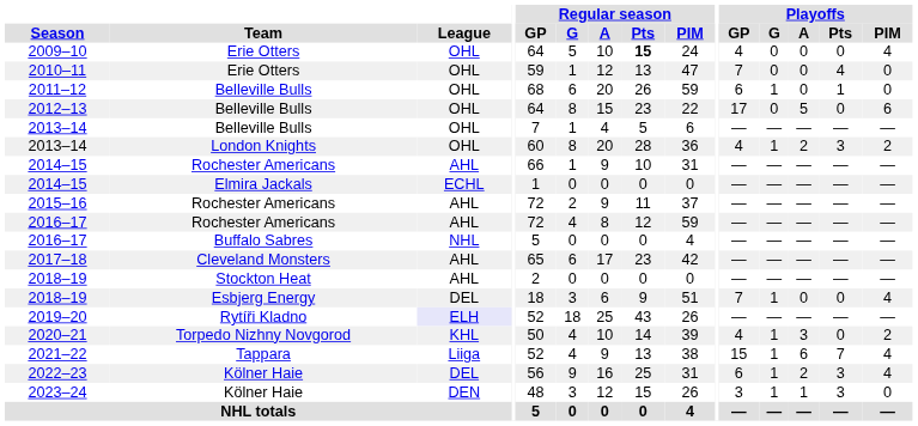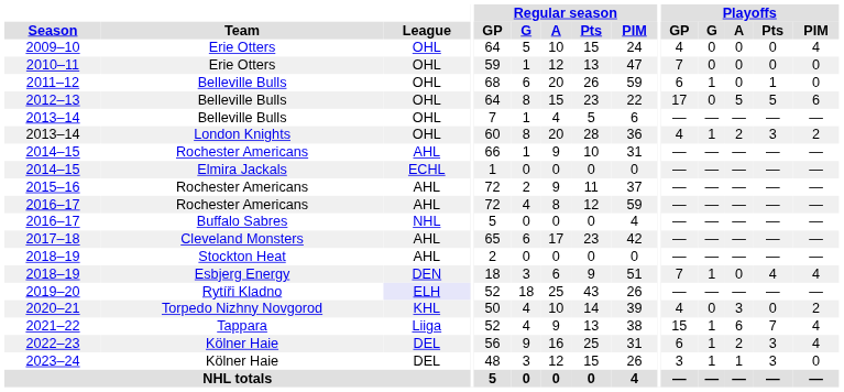 <table border="0" cellpadding="1" cellspacing="0" style="text-align:center; width:60em">
 <tr bgcolor="#e0e0e0">
 <th colspan="3" bgcolor="#ffffff"></th>
 <th rowspan="99" bgcolor="#ffffff"></th>
 <th colspan="5"><a href='#'>Regular season</a></th>
 <th rowspan="99" bgcolor="#ffffff"></th>
 <th colspan="5"><a href='#'>Playoffs</a></th>
 </tr>
 <tr bgcolor="#e0e0e0">
 <th><a href='#'>Season</a></th>
 <th>Team</th>
 <th>League</th>
 <th>GP</th>
 <th><a href='#'>G</a></th>
 <th><a href='#'>A</a></th>
 <th><a href='#'>Pts</a></th>
 <th><a href='#'>PIM</a></th>
 <th>GP</th>
 <th>G</th>
 <th>A</th>
 <th>Pts</th>
 <th>PIM</th>
 </tr>
 <tr>
 <td><a href='#'>2009–10</a></td>
 <td><a href='#'>Erie Otters</a></td>
 <td><a href='#'>OHL</a></td>
 <td>64</td>
 <td>5</td>
 <td>10</td>
-<td><strong>15</strong></td>
+<td>15</td>
 <td>24</td>
 <td>4</td>
 <td>0</td>
 <td>0</td>
 <td>0</td>
 <td>4</td>
 </tr>
 <tr bgcolor="#f0f0f0">
 <td><a href='#'>2010–11</a></td>
 <td>Erie Otters</td>
 <td>OHL</td>
 <td>59</td>
 <td>1</td>
 <td>12</td>
 <td>13</td>
 <td>47</td>
 <td>7</td>
 <td>0</td>
 <td>0</td>
-<td>4</td>
+<td>0</td>
 <td>0</td>
 </tr>
 <tr>
 <td><a href='#'>2011–12</a></td>
 <td><a href='#'>Belleville Bulls</a></td>
 <td>OHL</td>
 <td>68</td>
 <td>6</td>
 <td>20</td>
 <td>26</td>
 <td>59</td>
 <td>6</td>
 <td>1</td>
 <td>0</td>
 <td>1</td>
 <td>0</td>
 </tr>
 <tr bgcolor="#f0f0f0">
 <td><a href='#'>2012–13</a></td>
 <td>Belleville Bulls</td>
 <td>OHL</td>
 <td>64</td>
 <td>8</td>
 <td>15</td>
 <td>23</td>
 <td>22</td>
 <td>17</td>
 <td>0</td>
 <td>5</td>
-<td>0</td>
+<td>5</td>
 <td>6</td>
 </tr>
 <tr>
 <td><a href='#'>2013–14</a></td>
 <td>Belleville Bulls</td>
 <td>OHL</td>
 <td>7</td>
 <td>1</td>
 <td>4</td>
 <td>5</td>
 <td>6</td>
 <td>—</td>
 <td>—</td>
 <td>—</td>
 <td>—</td>
 <td>—</td>
 </tr>
 <tr bgcolor="#f0f0f0">
 <td>2013–14</td>
 <td><a href='#'>London Knights</a></td>
 <td>OHL</td>
 <td>60</td>
 <td>8</td>
 <td>20</td>
 <td>28</td>
 <td>36</td>
 <td>4</td>
 <td>1</td>
 <td>2</td>
 <td>3</td>
 <td>2</td>
 </tr>
 <tr>
 <td><a href='#'>2014–15</a></td>
 <td><a href='#'>Rochester Americans</a></td>
 <td><a href='#'>AHL</a></td>
 <td>66</td>
 <td>1</td>
 <td>9</td>
 <td>10</td>
 <td>31</td>
 <td>—</td>
 <td>—</td>
 <td>—</td>
 <td>—</td>
 <td>—</td>
 </tr>
 <tr bgcolor="#f0f0f0">
 <td><a href='#'>2014–15</a></td>
 <td><a href='#'>Elmira Jackals</a></td>
 <td><a href='#'>ECHL</a></td>
 <td>1</td>
 <td>0</td>
 <td>0</td>
 <td>0</td>
 <td>0</td>
 <td>—</td>
 <td>—</td>
 <td>—</td>
 <td>—</td>
 <td>—</td>
 </tr>
 <tr>
 <td><a href='#'>2015–16</a></td>
 <td>Rochester Americans</td>
 <td>AHL</td>
 <td>72</td>
 <td>2</td>
 <td>9</td>
 <td>11</td>
 <td>37</td>
 <td>—</td>
 <td>—</td>
 <td>—</td>
 <td>—</td>
 <td>—</td>
 </tr>
 <tr bgcolor="#f0f0f0">
 <td><a href='#'>2016–17</a></td>
 <td>Rochester Americans</td>
 <td>AHL</td>
 <td>72</td>
 <td>4</td>
 <td>8</td>
 <td>12</td>
 <td>59</td>
 <td>—</td>
 <td>—</td>
 <td>—</td>
 <td>—</td>
 <td>—</td>
 </tr>
 <tr>
 <td><a href='#'>2016–17</a></td>
 <td><a href='#'>Buffalo Sabres</a></td>
 <td><a href='#'>NHL</a></td>
 <td>5</td>
 <td>0</td>
 <td>0</td>
 <td>0</td>
 <td>4</td>
 <td>—</td>
 <td>—</td>
 <td>—</td>
 <td>—</td>
 <td>—</td>
 </tr>
 <tr bgcolor="#f0f0f0">
 <td><a href='#'>2017–18</a></td>
 <td><a href='#'>Cleveland Monsters</a></td>
 <td>AHL</td>
 <td>65</td>
 <td>6</td>
 <td>17</td>
 <td>23</td>
 <td>42</td>
 <td>—</td>
 <td>—</td>
 <td>—</td>
 <td>—</td>
 <td>—</td>
 </tr>
 <tr>
 <td><a href='#'>2018–19</a></td>
 <td><a href='#'>Stockton Heat</a></td>
 <td>AHL</td>
 <td>2</td>
 <td>0</td>
 <td>0</td>
 <td>0</td>
 <td>0</td>
 <td>—</td>
 <td>—</td>
 <td>—</td>
 <td>—</td>
 <td>—</td>
 </tr>
 <tr bgcolor="#f0f0f0">
 <td><a href='#'>2018–19</a></td>
 <td><a href='#'>Esbjerg Energy</a></td>
-<td>DEL</td>
+<td><a href='#'>DEN</a></td>
 <td>18</td>
 <td>3</td>
 <td>6</td>
 <td>9</td>
 <td>51</td>
 <td>7</td>
 <td>1</td>
 <td>0</td>
-<td>0</td>
+<td>4</td>
 <td>4</td>
 </tr>
 <tr>
 <td><a href='#'>2019–20</a></td>
 <td><a href='#'>Rytíři Kladno</a></td>
 <td style="background: lavender;"><a href='#'>ELH</a></td>
 <td>52</td>
 <td>18</td>
 <td>25</td>
 <td>43</td>
 <td>26</td>
 <td>—</td>
 <td>—</td>
 <td>—</td>
 <td>—</td>
 <td>—</td>
 </tr>
 <tr bgcolor="#f0f0f0">
 <td><a href='#'>2020–21</a></td>
 <td><a href='#'>Torpedo Nizhny Novgorod</a></td>
 <td><a href='#'>KHL</a></td>
 <td>50</td>
 <td>4</td>
 <td>10</td>
 <td>14</td>
 <td>39</td>
 <td>4</td>
-<td>1</td>
+<td>0</td>
 <td>3</td>
 <td>0</td>
 <td>2</td>
 </tr>
 <tr>
 <td><a href='#'>2021–22</a></td>
 <td><a href='#'>Tappara</a></td>
 <td><a href='#'>Liiga</a></td>
 <td>52</td>
 <td>4</td>
 <td>9</td>
 <td>13</td>
 <td>38</td>
 <td>15</td>
 <td>1</td>
 <td>6</td>
 <td>7</td>
 <td>4</td>
 </tr>
 <tr bgcolor="#f0f0f0">
 <td><a href='#'>2022–23</a></td>
 <td><a href='#'>Kölner Haie</a></td>
 <td><a href='#'>DEL</a></td>
 <td>56</td>
 <td>9</td>
 <td>16</td>
 <td>25</td>
 <td>31</td>
 <td>6</td>
 <td>1</td>
 <td>2</td>
 <td>3</td>
 <td>4</td>
 </tr>
 <tr>
 <td><a href='#'>2023–24</a></td>
 <td>Kölner Haie</td>
-<td><a href='#'>DEN</a></td>
+<td>DEL</td>
 <td>48</td>
 <td>3</td>
 <td>12</td>
 <td>15</td>
 <td>26</td>
 <td>3</td>
 <td>1</td>
 <td>1</td>
 <td>3</td>
 <td>0</td>
 </tr>
 <tr bgcolor="#e0e0e0">
 <th colspan="3">NHL totals</th>
 <th>5</th>
 <th>0</th>
 <th>0</th>
 <th>0</th>
 <th>4</th>
 <th>—</th>
 <th>—</th>
 <th>—</th>
 <th>—</th>
 <th>—</th>
 </tr>
 </table>
